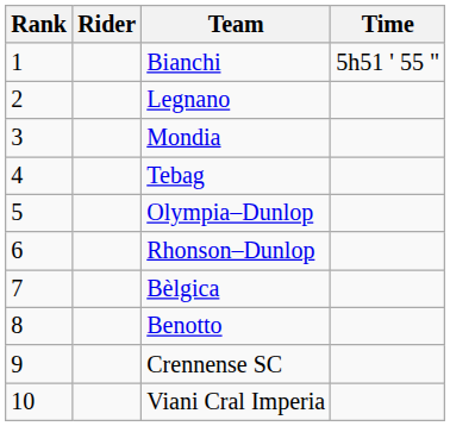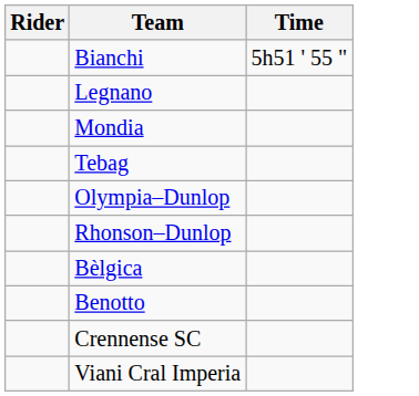 <table class="wikitable">
 <tr>
-<th scope="col">Rank</th>
 <th scope="col">Rider</th>
 <th scope="col">Team</th>
 <th scope="col">Time</th>
 </tr>
 <tr>
-<td>1</td>
 <td></td>
 <td><a href='#'>Bianchi</a></td>
 <td>5h51 ' 55 "</td>
 </tr>
 <tr>
-<td>2</td>
 <td></td>
 <td><a href='#'>Legnano</a></td>
 <td></td>
 </tr>
 <tr>
-<td>3</td>
 <td></td>
 <td><a href='#'>Mondia</a></td>
 <td></td>
 </tr>
 <tr>
-<td>4</td>
 <td></td>
 <td><a href='#'>Tebag</a></td>
 <td></td>
 </tr>
 <tr>
-<td>5</td>
 <td></td>
 <td><a href='#'>Olympia–Dunlop</a></td>
 <td></td>
 </tr>
 <tr>
-<td>6</td>
 <td></td>
 <td><a href='#'>Rhonson–Dunlop</a></td>
 <td></td>
 </tr>
 <tr>
-<td>7</td>
 <td></td>
 <td><a href='#'>Bèlgica</a></td>
 <td></td>
 </tr>
 <tr>
-<td>8</td>
 <td></td>
 <td><a href='#'>Benotto</a></td>
 <td></td>
 </tr>
 <tr>
-<td>9</td>
 <td></td>
 <td>Crennense SC</td>
 <td></td>
 </tr>
 <tr>
-<td>10</td>
 <td></td>
 <td>Viani Cral Imperia</td>
 <td></td>
 </tr>
 </table>
